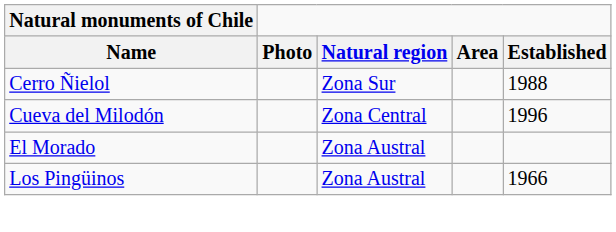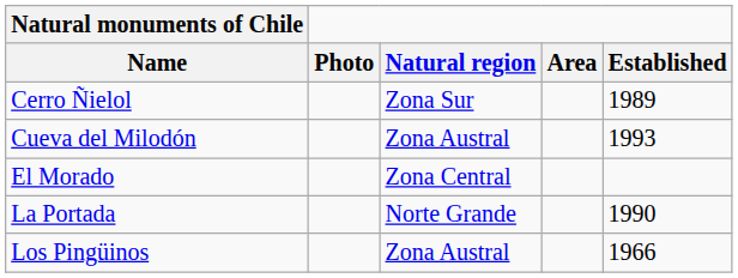 <table class="wikitable collapsible autocollapse sortable">
 <tr>
 <th>Natural monuments of Chile</th>
 </tr>
 <tr>
 <th>Name</th>
 <th class="unsortable">Photo</th>
 <th><a href='#'>Natural region</a></th>
 <th>Area</th>
 <th>Established</th>
 </tr>
 <tr>
 <td><a href='#'>Cerro Ñielol</a></td>
 <td></td>
 <td><a href='#'>Zona Sur</a></td>
 <td></td>
-<td>1988</td>
+<td>1989</td>
 </tr>
 <tr>
 <td><a href='#'>Cueva del Milodón</a></td>
 <td></td>
-<td><a href='#'>Zona Central</a></td>
+<td><a href='#'>Zona Austral</a></td>
 <td></td>
-<td>1996</td>
+<td>1993</td>
 </tr>
 <tr>
 <td><a href='#'>El Morado</a></td>
 <td></td>
-<td><a href='#'>Zona Austral</a></td>
+<td><a href='#'>Zona Central</a></td>
 <td></td>
 <td></td>
+</tr>
+<tr>
+<td><a href='#'>La Portada</a></td>
+<td></td>
+<td><a href='#'>Norte Grande</a></td>
+<td></td>
+<td>1990</td>
 </tr>
 <tr>
 <td><a href='#'>Los Pingüinos</a></td>
 <td></td>
 <td><a href='#'>Zona Austral</a></td>
 <td></td>
 <td>1966</td>
 </tr>
 </table>
